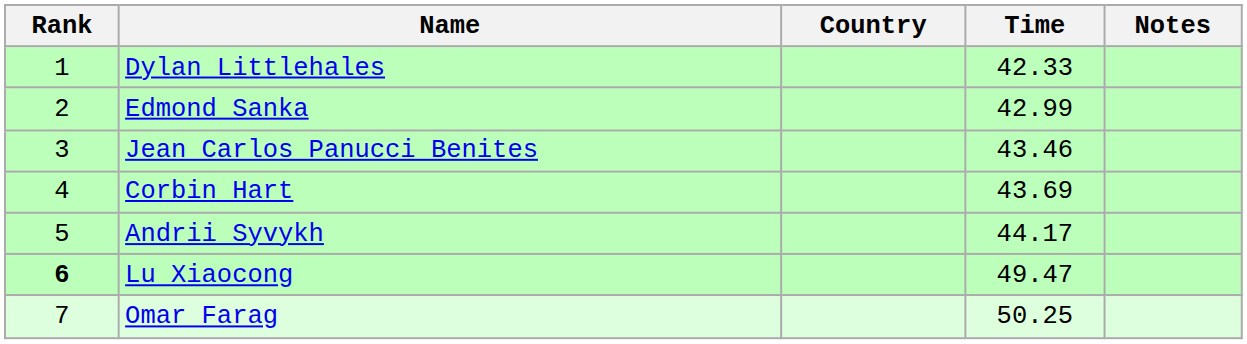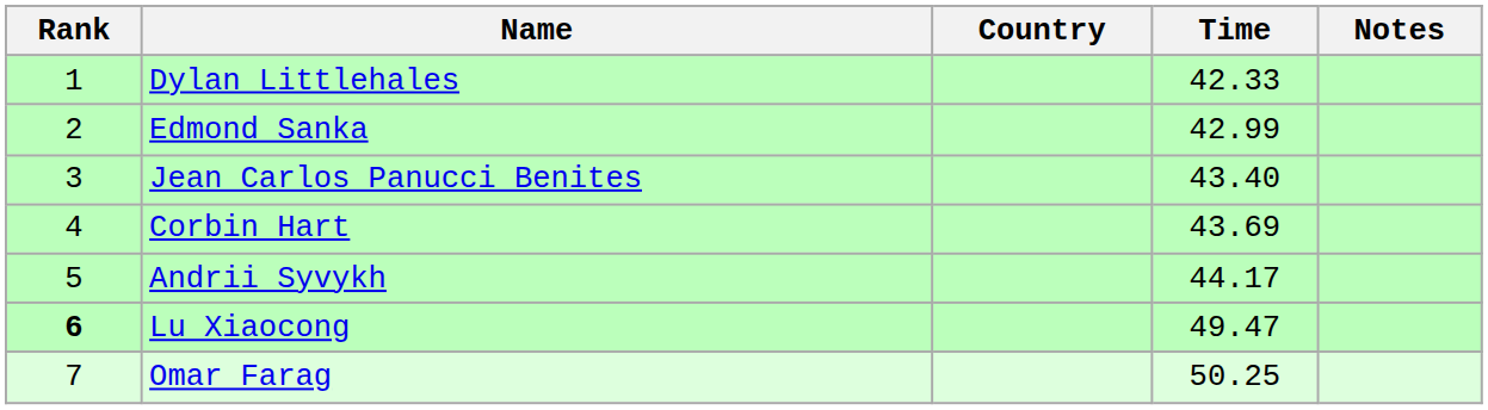 <table class="wikitable" style="text-align:center;width: 50%">
 <tr>
 <th>Rank</th>
 <th>Name</th>
 <th>Country</th>
 <th>Time</th>
 <th>Notes</th>
 </tr>
 <tr bgcolor=bbffbb>
 <td>1</td>
 <td align="left"><a href='#'>Dylan Littlehales</a></td>
 <td align="left"></td>
 <td>42.33</td>
 <td></td>
 </tr>
 <tr bgcolor=bbffbb>
 <td>2</td>
 <td align="left"><a href='#'>Edmond Sanka</a></td>
 <td align="left"></td>
 <td>42.99</td>
 <td></td>
 </tr>
 <tr bgcolor=bbffbb>
 <td>3</td>
 <td align="left"><a href='#'>Jean Carlos Panucci Benites</a></td>
 <td align="left"></td>
-<td>43.46</td>
+<td>43.40</td>
 <td></td>
 </tr>
 <tr bgcolor=bbffbb>
 <td>4</td>
 <td align="left"><a href='#'>Corbin Hart</a></td>
 <td align="left"></td>
 <td>43.69</td>
 <td></td>
 </tr>
 <tr bgcolor=bbffbb>
 <td>5</td>
 <td align="left"><a href='#'>Andrii Syvykh</a></td>
 <td align="left"></td>
 <td>44.17</td>
 <td></td>
 </tr>
 <tr bgcolor=bbffbb>
 <td><strong>6</strong></td>
 <td align="left"><a href='#'>Lu Xiaocong</a></td>
 <td align="left"></td>
 <td>49.47</td>
 <td></td>
 </tr>
 <tr bgcolor=ddffdd>
 <td>7</td>
 <td align="left"><a href='#'>Omar Farag</a></td>
 <td align="left"></td>
 <td>50.25</td>
 <td></td>
 </tr>
 </table>
